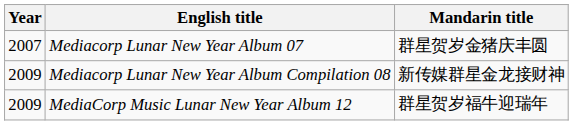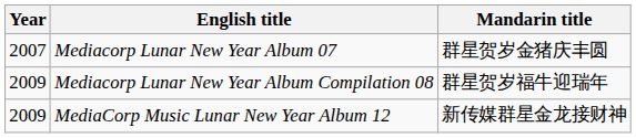 <table class="wikitable sortable">
 <tr>
 <th>Year</th>
 <th>English title</th>
 <th>Mandarin title</th>
 </tr>
 <tr>
 <td>2007</td>
 <td><em>Mediacorp Lunar New Year Album 07</em></td>
 <td>群星贺岁金猪庆丰圆</td>
 </tr>
 <tr>
 <td>2009</td>
 <td><em>Mediacorp Lunar New Year Album Compilation 08</em></td>
-<td>新传媒群星金龙接财神</td>
+<td>群星贺岁福牛迎瑞年</td>
 </tr>
 <tr>
 <td>2009</td>
 <td><em>MediaCorp Music Lunar New Year Album 12</em></td>
-<td>群星贺岁福牛迎瑞年</td>
+<td>新传媒群星金龙接财神</td>
 </tr>
 </table>
